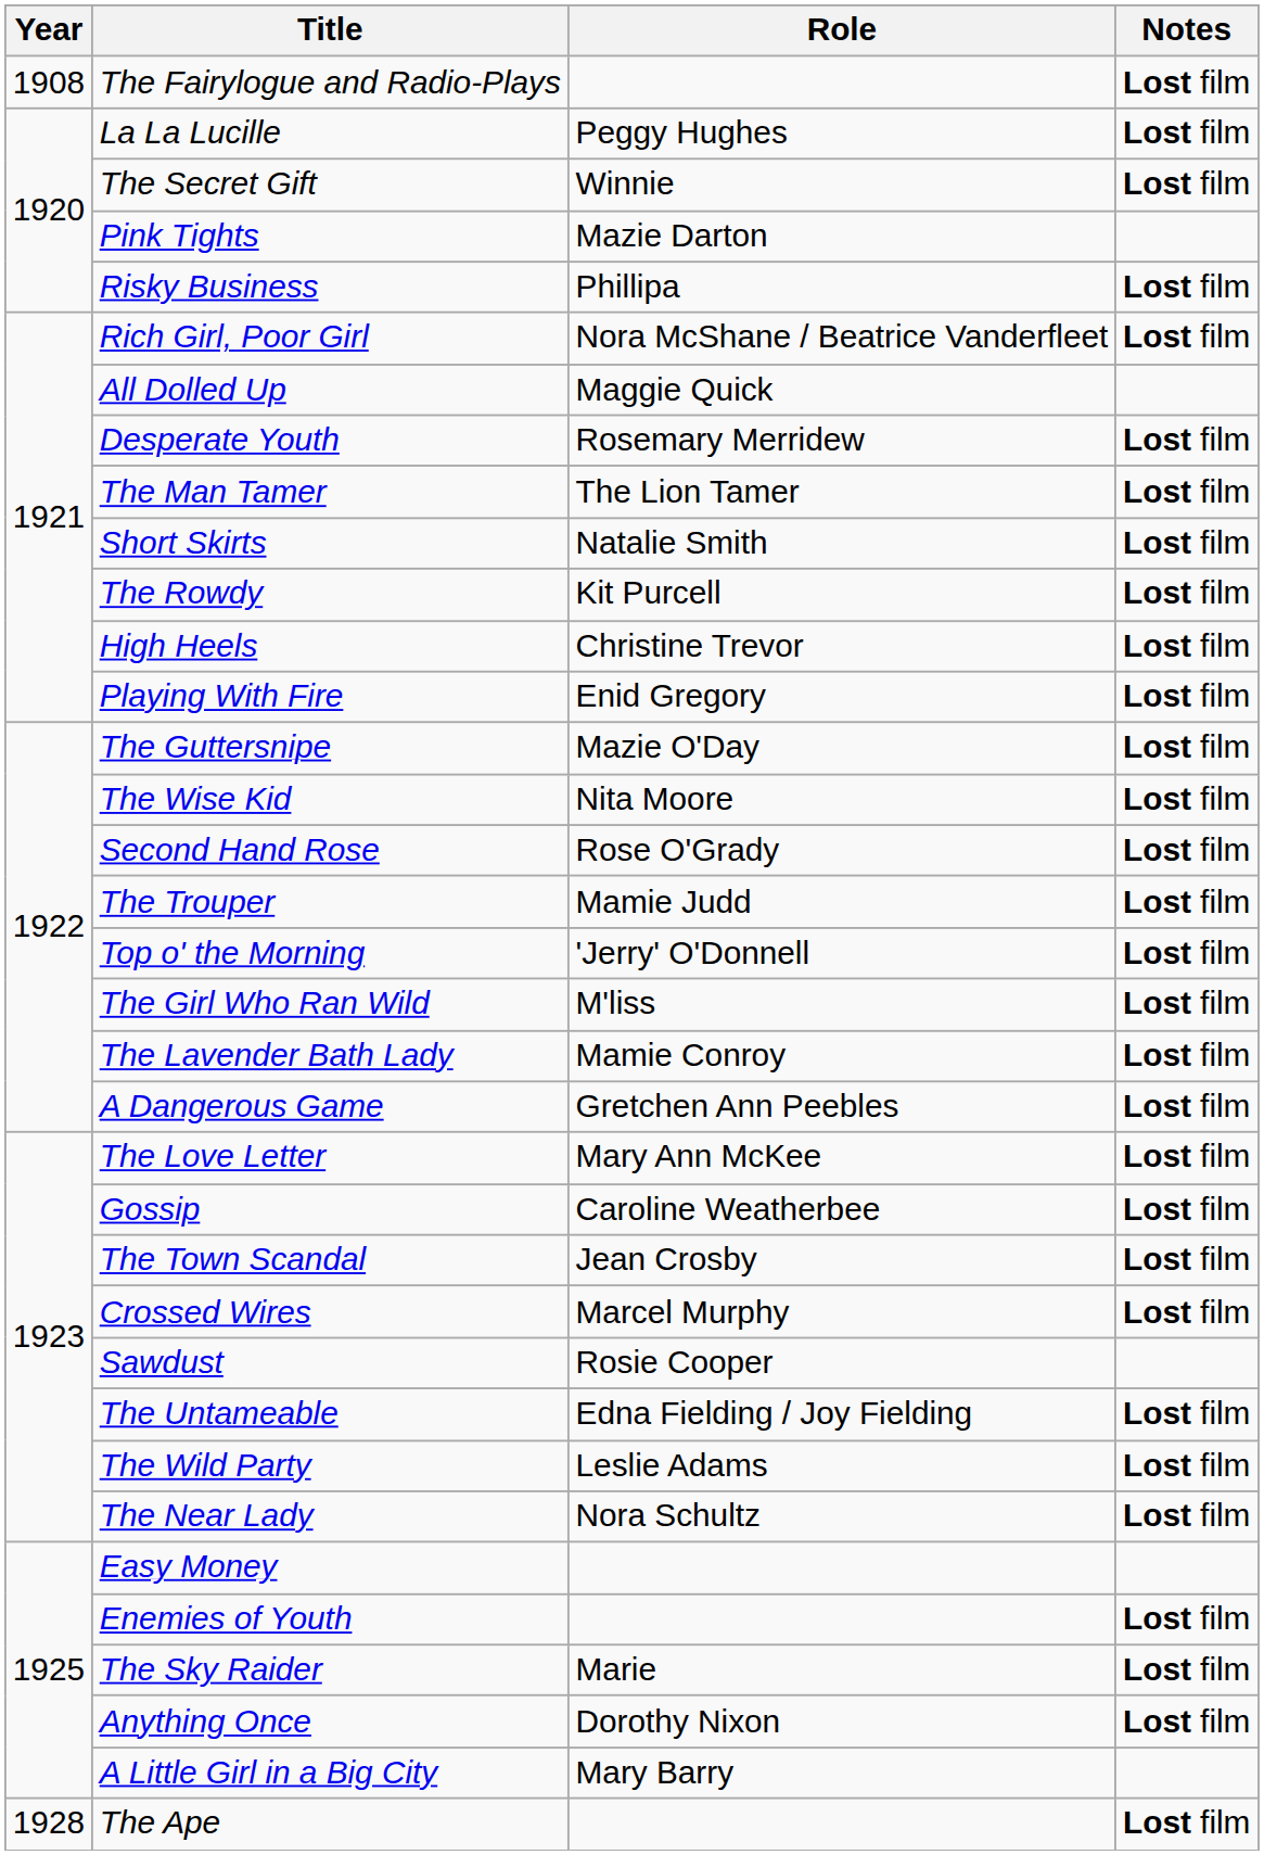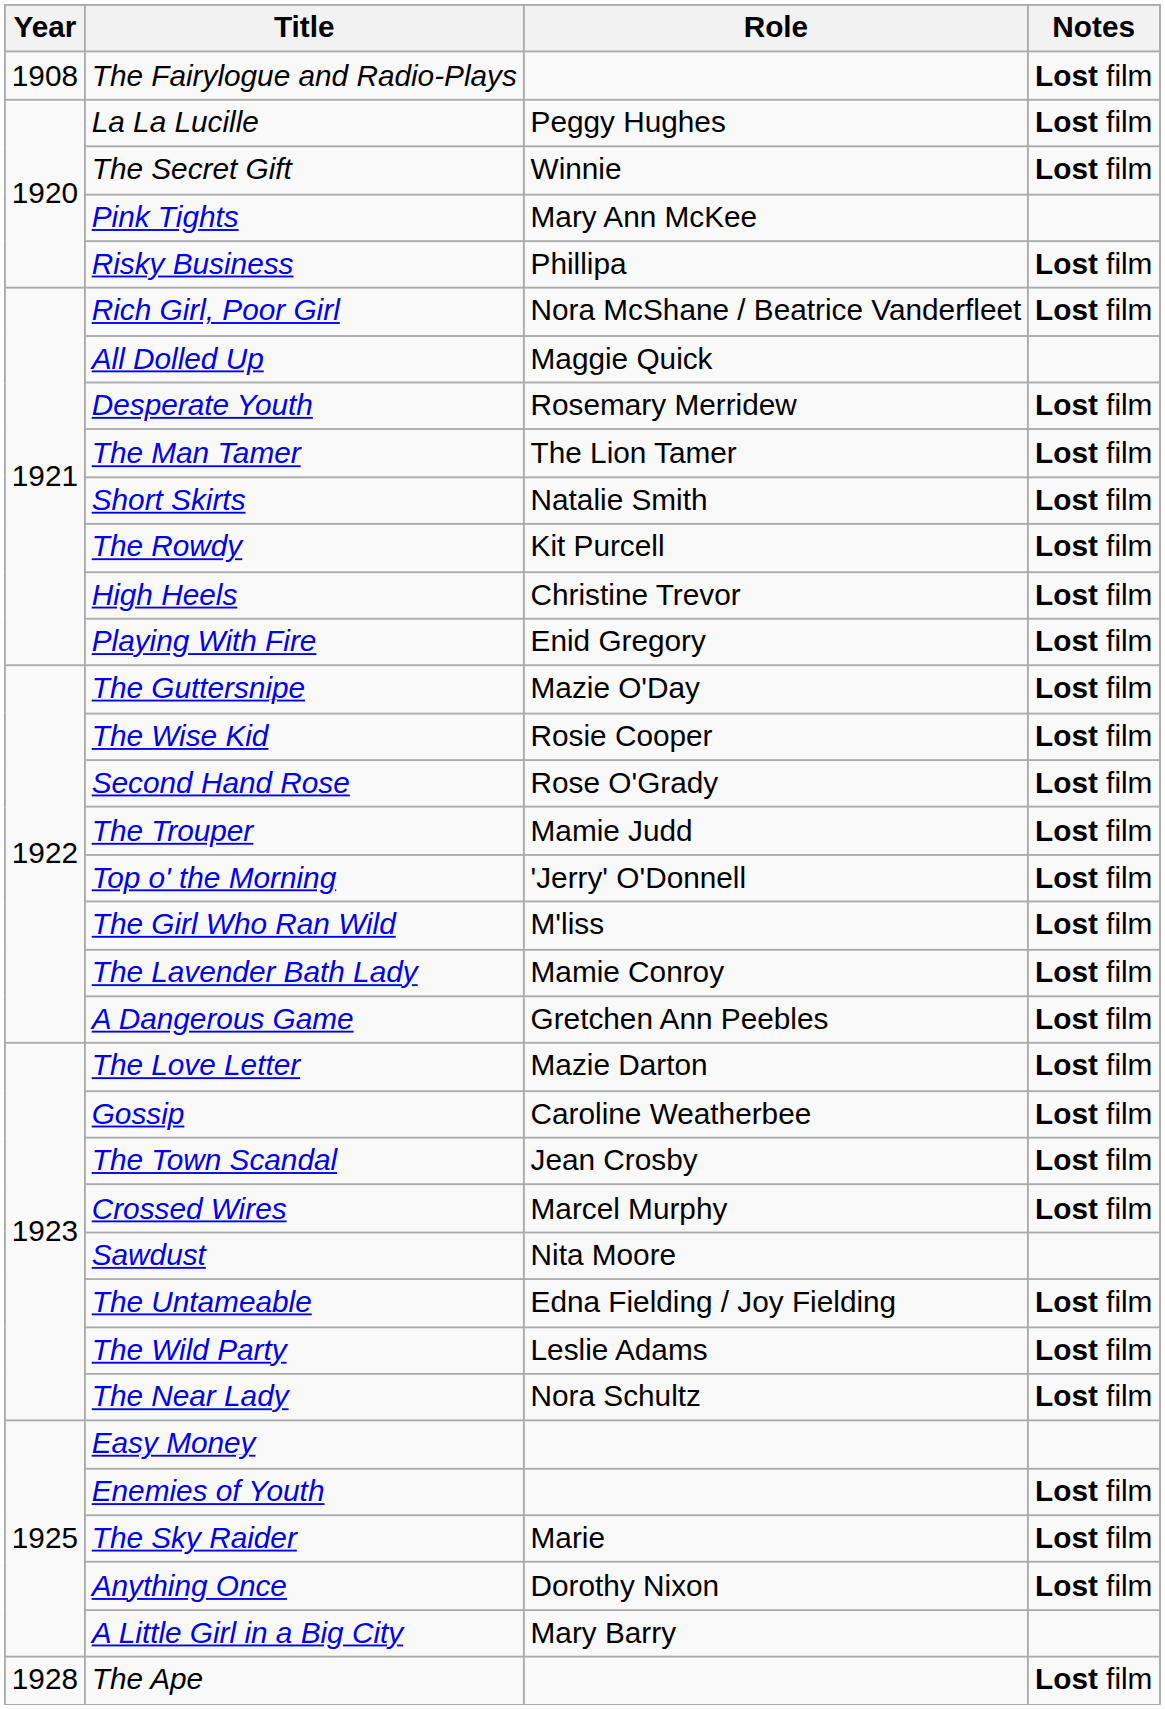 <table class="wikitable">
 <tr>
 <th>Year</th>
 <th>Title</th>
 <th>Role</th>
 <th>Notes</th>
 </tr>
 <tr>
 <td>1908</td>
 <td><em>The Fairylogue and Radio-Plays</em></td>
 <td></td>
 <td><strong>Lost</strong> film</td>
 </tr>
 <tr>
 <td rowspan=4>1920</td>
 <td><em>La La Lucille</em></td>
 <td>Peggy Hughes</td>
 <td><strong>Lost</strong> film</td>
 </tr>
 <tr>
 <td><em>The Secret Gift</em></td>
 <td>Winnie</td>
 <td><strong>Lost</strong> film</td>
 </tr>
 <tr>
 <td><em><a href='#'>Pink Tights</a></em></td>
-<td>Mazie Darton</td>
+<td>Mary Ann McKee</td>
 <td></td>
 </tr>
 <tr>
 <td><em><a href='#'>Risky Business</a></em></td>
 <td>Phillipa</td>
 <td><strong>Lost</strong> film</td>
 </tr>
 <tr>
 <td rowspan=8>1921</td>
 <td><em><a href='#'>Rich Girl, Poor Girl</a></em></td>
 <td>Nora McShane / Beatrice Vanderfleet</td>
 <td><strong>Lost</strong> film</td>
 </tr>
 <tr>
 <td><em><a href='#'>All Dolled Up</a></em></td>
 <td>Maggie Quick</td>
 <td></td>
 </tr>
 <tr>
 <td><em><a href='#'>Desperate Youth</a></em></td>
 <td>Rosemary Merridew</td>
 <td><strong>Lost</strong> film</td>
 </tr>
 <tr>
 <td><em><a href='#'>The Man Tamer</a></em></td>
 <td>The Lion Tamer</td>
 <td><strong>Lost</strong> film</td>
 </tr>
 <tr>
 <td><em><a href='#'>Short Skirts</a></em></td>
 <td>Natalie Smith</td>
 <td><strong>Lost</strong> film</td>
 </tr>
 <tr>
 <td><em><a href='#'>The Rowdy</a></em></td>
 <td>Kit Purcell</td>
 <td><strong>Lost</strong> film</td>
 </tr>
 <tr>
 <td><em><a href='#'>High Heels</a></em></td>
 <td>Christine Trevor</td>
 <td><strong>Lost</strong> film</td>
 </tr>
 <tr>
 <td><em><a href='#'>Playing With Fire</a></em></td>
 <td>Enid Gregory</td>
 <td><strong>Lost</strong> film</td>
 </tr>
 <tr>
 <td rowspan=8>1922</td>
 <td><em><a href='#'>The Guttersnipe</a></em></td>
 <td>Mazie O'Day</td>
 <td><strong>Lost</strong> film</td>
 </tr>
 <tr>
 <td><em><a href='#'>The Wise Kid</a></em></td>
-<td>Nita Moore</td>
+<td>Rosie Cooper</td>
 <td><strong>Lost</strong> film</td>
 </tr>
 <tr>
 <td><em><a href='#'>Second Hand Rose</a></em></td>
 <td>Rose O'Grady</td>
 <td><strong>Lost</strong> film</td>
 </tr>
 <tr>
 <td><em><a href='#'>The Trouper</a></em></td>
 <td>Mamie Judd</td>
 <td><strong>Lost</strong> film</td>
 </tr>
 <tr>
 <td><em><a href='#'>Top o' the Morning</a></em></td>
 <td>'Jerry' O'Donnell</td>
 <td><strong>Lost</strong> film</td>
 </tr>
 <tr>
 <td><em><a href='#'>The Girl Who Ran Wild</a></em></td>
 <td>M'liss</td>
 <td><strong>Lost</strong> film</td>
 </tr>
 <tr>
 <td><em><a href='#'>The Lavender Bath Lady</a></em></td>
 <td>Mamie Conroy</td>
 <td><strong>Lost</strong> film</td>
 </tr>
 <tr>
 <td><em><a href='#'>A Dangerous Game</a></em></td>
 <td>Gretchen Ann Peebles</td>
 <td><strong>Lost</strong> film</td>
 </tr>
 <tr>
 <td rowspan=8>1923</td>
 <td><em><a href='#'>The Love Letter</a></em></td>
-<td>Mary Ann McKee</td>
+<td>Mazie Darton</td>
 <td><strong>Lost</strong> film</td>
 </tr>
 <tr>
 <td><em><a href='#'>Gossip</a></em></td>
 <td>Caroline Weatherbee</td>
 <td><strong>Lost</strong> film</td>
 </tr>
 <tr>
 <td><em><a href='#'>The Town Scandal</a></em></td>
 <td>Jean Crosby</td>
 <td><strong>Lost</strong> film</td>
 </tr>
 <tr>
 <td><em><a href='#'>Crossed Wires</a></em></td>
 <td>Marcel Murphy</td>
 <td><strong>Lost</strong> film</td>
 </tr>
 <tr>
 <td><em><a href='#'>Sawdust</a></em></td>
-<td>Rosie Cooper</td>
+<td>Nita Moore</td>
 <td></td>
 </tr>
 <tr>
 <td><em><a href='#'>The Untameable</a></em></td>
 <td>Edna Fielding / Joy Fielding</td>
 <td><strong>Lost</strong> film</td>
 </tr>
 <tr>
 <td><em><a href='#'>The Wild Party</a></em></td>
 <td>Leslie Adams</td>
 <td><strong>Lost</strong> film</td>
 </tr>
 <tr>
 <td><em><a href='#'>The Near Lady</a></em></td>
 <td>Nora Schultz</td>
 <td><strong>Lost</strong> film</td>
 </tr>
 <tr>
 <td rowspan=5>1925</td>
 <td><em><a href='#'>Easy Money</a></em></td>
 <td></td>
 <td></td>
 </tr>
 <tr>
 <td><em><a href='#'>Enemies of Youth</a></em></td>
 <td></td>
 <td><strong>Lost</strong> film</td>
 </tr>
 <tr>
 <td><em><a href='#'>The Sky Raider</a></em></td>
 <td>Marie</td>
 <td><strong>Lost</strong> film</td>
 </tr>
 <tr>
 <td><em><a href='#'>Anything Once</a></em></td>
 <td>Dorothy Nixon</td>
 <td><strong>Lost</strong> film</td>
 </tr>
 <tr>
 <td><em><a href='#'>A Little Girl in a Big City</a></em></td>
 <td>Mary Barry</td>
 <td></td>
 </tr>
 <tr>
 <td>1928</td>
 <td><em>The Ape</em></td>
 <td></td>
 <td><strong>Lost</strong> film</td>
 </tr>
 </table>
